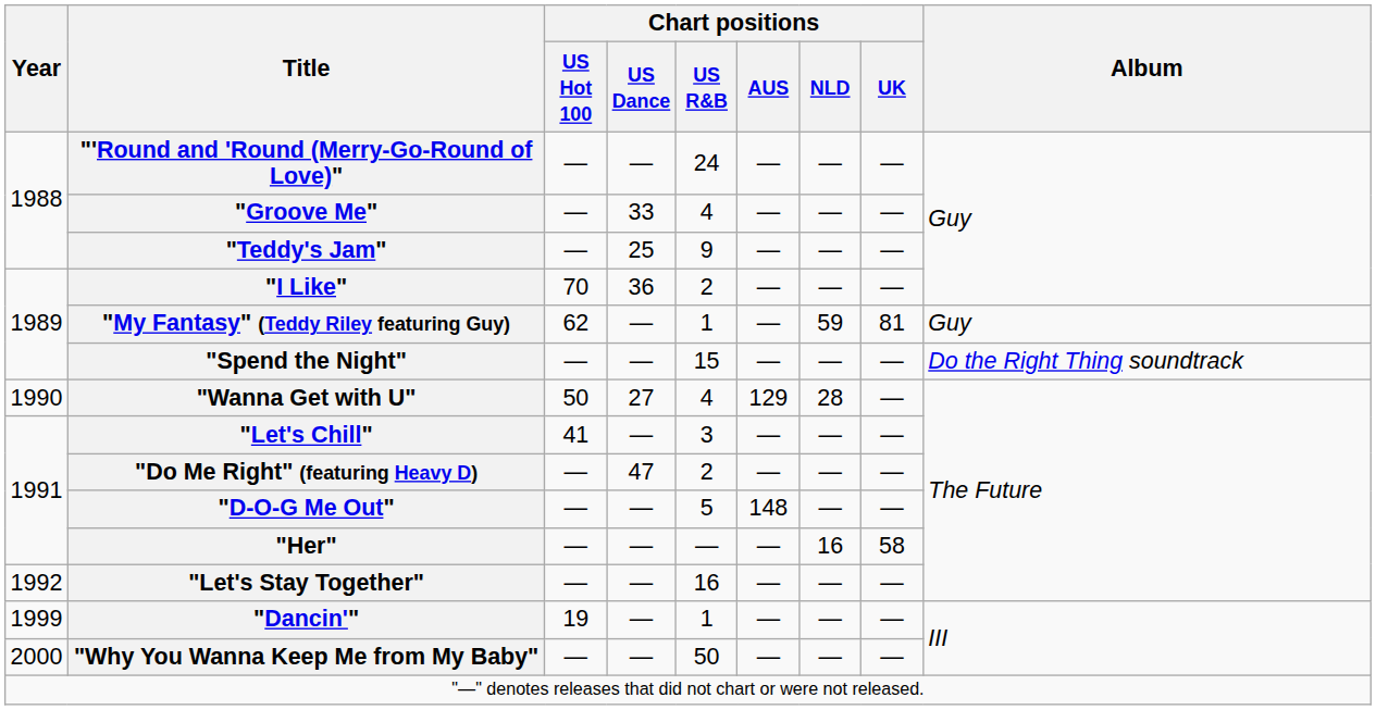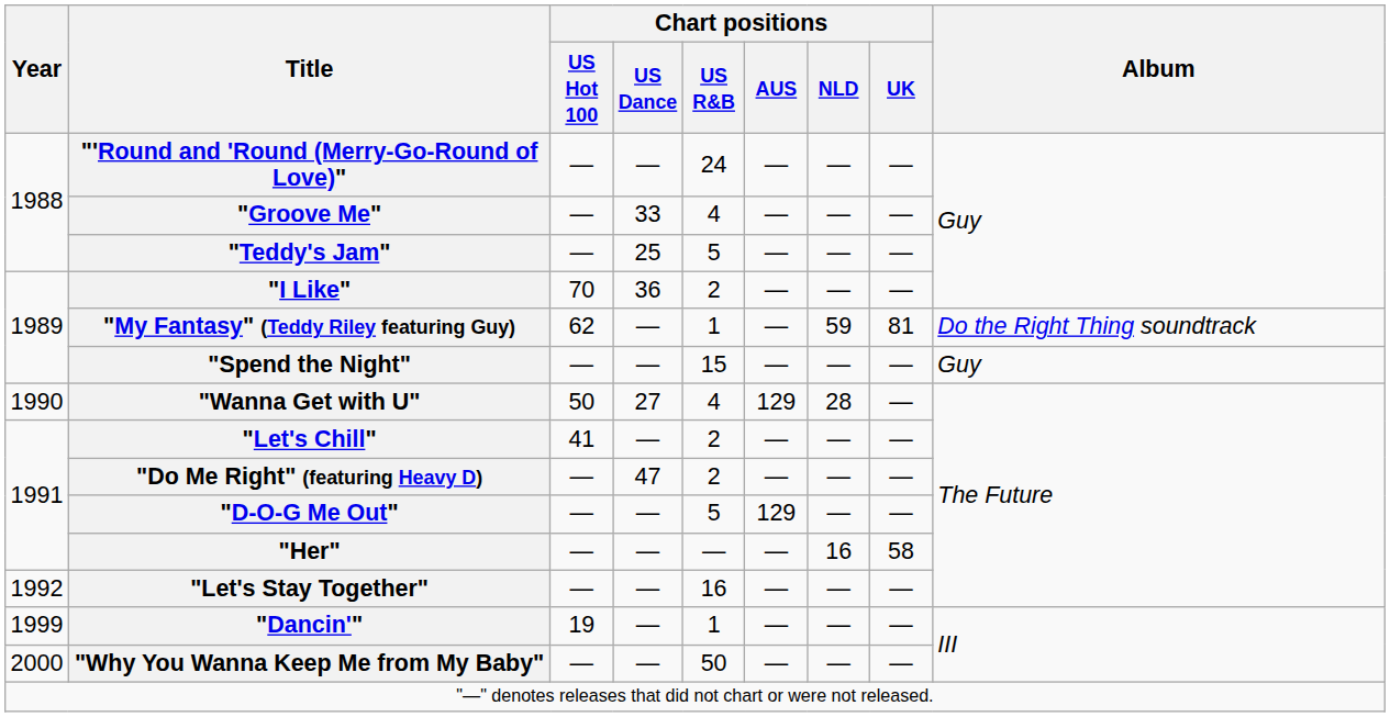 <table class="wikitable plainrowheaders">
 <tr>
 <th width="28" rowspan="2">Year</th>
 <th width="320" rowspan="2">Title</th>
 <th colspan="6">Chart positions</th>
 <th width="300" rowspan="2">Album</th>
 </tr>
 <tr>
 <th width="35"><small><a href='#'>US<br>Hot 100</a></small><br></th>
 <th width="35"><small><a href='#'>US<br>Dance</a></small><br></th>
 <th width="35"><small><a href='#'>US<br>R&B</a></small><br></th>
 <th width="35"><small><a href='#'>AUS</a></small><br></th>
 <th width="35"><small><a href='#'>NLD</a></small><br></th>
 <th width="35"><small><a href='#'>UK</a></small><br></th>
 </tr>
 <tr>
 <td rowspan="3">1988</td>
 <th scope="row">"'<a href='#'>Round and 'Round (Merry-Go-Round of Love)</a>"</th>
 <td align="center">—</td>
 <td align="center">—</td>
 <td align="center">24</td>
 <td align="center">—</td>
 <td align="center">—</td>
 <td align="center">—</td>
 <td rowspan="4"><em>Guy</em></td>
 </tr>
 <tr>
 <th scope="row">"<a href='#'>Groove Me</a>"</th>
 <td align="center">—</td>
 <td align="center">33</td>
 <td align="center">4</td>
 <td align="center">—</td>
 <td align="center">—</td>
 <td align="center">—</td>
 </tr>
 <tr>
 <th scope="row">"<a href='#'>Teddy's Jam</a>"</th>
 <td align="center">—</td>
 <td align="center">25</td>
-<td align="center">9</td>
+<td align="center">5</td>
 <td align="center">—</td>
 <td align="center">—</td>
 <td align="center">—</td>
 </tr>
 <tr>
 <td rowspan="3">1989</td>
 <th scope="row">"<a href='#'>I Like</a>"</th>
 <td align="center">70</td>
 <td align="center">36</td>
 <td align="center">2</td>
 <td align="center">—</td>
 <td align="center">—</td>
 <td align="center">—</td>
 </tr>
 <tr>
 <th scope="row">"<a href='#'>My Fantasy</a>" <small>(<a href='#'>Teddy Riley</a> featuring Guy)</small></th>
 <td align="center">62</td>
 <td align="center">—</td>
 <td align="center">1</td>
 <td align="center">—</td>
 <td align="center">59</td>
 <td align="center">81</td>
-<td><em>Guy</em></td>
+<td><em><a href='#'>Do the Right Thing</a> soundtrack</em></td>
 </tr>
 <tr>
 <th scope="row">"Spend the Night"</th>
 <td align="center">—</td>
 <td align="center">—</td>
 <td align="center">15</td>
 <td align="center">—</td>
 <td align="center">—</td>
 <td align="center">—</td>
-<td><em><a href='#'>Do the Right Thing</a> soundtrack</em></td>
+<td><em>Guy</em></td>
 </tr>
 <tr>
 <td>1990</td>
 <th scope="row">"Wanna Get with U"</th>
 <td align="center">50</td>
 <td align="center">27</td>
 <td align="center">4</td>
 <td align="center">129</td>
 <td align="center">28</td>
 <td align="center">—</td>
 <td rowspan="6"><em>The Future</em></td>
 </tr>
 <tr>
 <td rowspan="4">1991</td>
 <th scope="row">"<a href='#'>Let's Chill</a>"</th>
 <td align="center">41</td>
 <td align="center">—</td>
-<td align="center">3</td>
+<td align="center">2</td>
 <td align="center">—</td>
 <td align="center">—</td>
 <td align="center">—</td>
 </tr>
 <tr>
 <th scope="row">"Do Me Right" <small>(featuring <a href='#'>Heavy D</a>)</small></th>
 <td align="center">—</td>
 <td align="center">47</td>
 <td align="center">2</td>
 <td align="center">—</td>
 <td align="center">—</td>
 <td align="center">—</td>
 </tr>
 <tr>
 <th scope="row">"<a href='#'>D-O-G Me Out</a>"</th>
 <td align="center">—</td>
 <td align="center">—</td>
 <td align="center">5</td>
-<td align="center">148</td>
+<td align="center">129</td>
 <td align="center">—</td>
 <td align="center">—</td>
 </tr>
 <tr>
 <th scope="row">"Her"</th>
 <td align="center">—</td>
 <td align="center">—</td>
 <td align="center">—</td>
 <td align="center">—</td>
 <td align="center">16</td>
 <td align="center">58</td>
 </tr>
 <tr>
 <td>1992</td>
 <th scope="row">"Let's Stay Together"</th>
 <td align="center">—</td>
 <td align="center">—</td>
 <td align="center">16</td>
 <td align="center">—</td>
 <td align="center">—</td>
 <td align="center">—</td>
 </tr>
 <tr>
 <td>1999</td>
 <th scope="row">"<a href='#'>Dancin'</a>"</th>
 <td align="center">19</td>
 <td align="center">—</td>
 <td align="center">1</td>
 <td align="center">—</td>
 <td align="center">—</td>
 <td align="center">—</td>
 <td rowspan="2"><em>III</em></td>
 </tr>
 <tr>
 <td>2000</td>
 <th scope="row">"Why You Wanna Keep Me from My Baby"</th>
 <td align="center">—</td>
 <td align="center">—</td>
 <td align="center">50</td>
 <td align="center">—</td>
 <td align="center">—</td>
 <td align="center">—</td>
 </tr>
 <tr>
 <td align="center" colspan="9" style="font-size:9pt">"—" denotes releases that did not chart or were not released.</td>
 </tr>
 </table>
